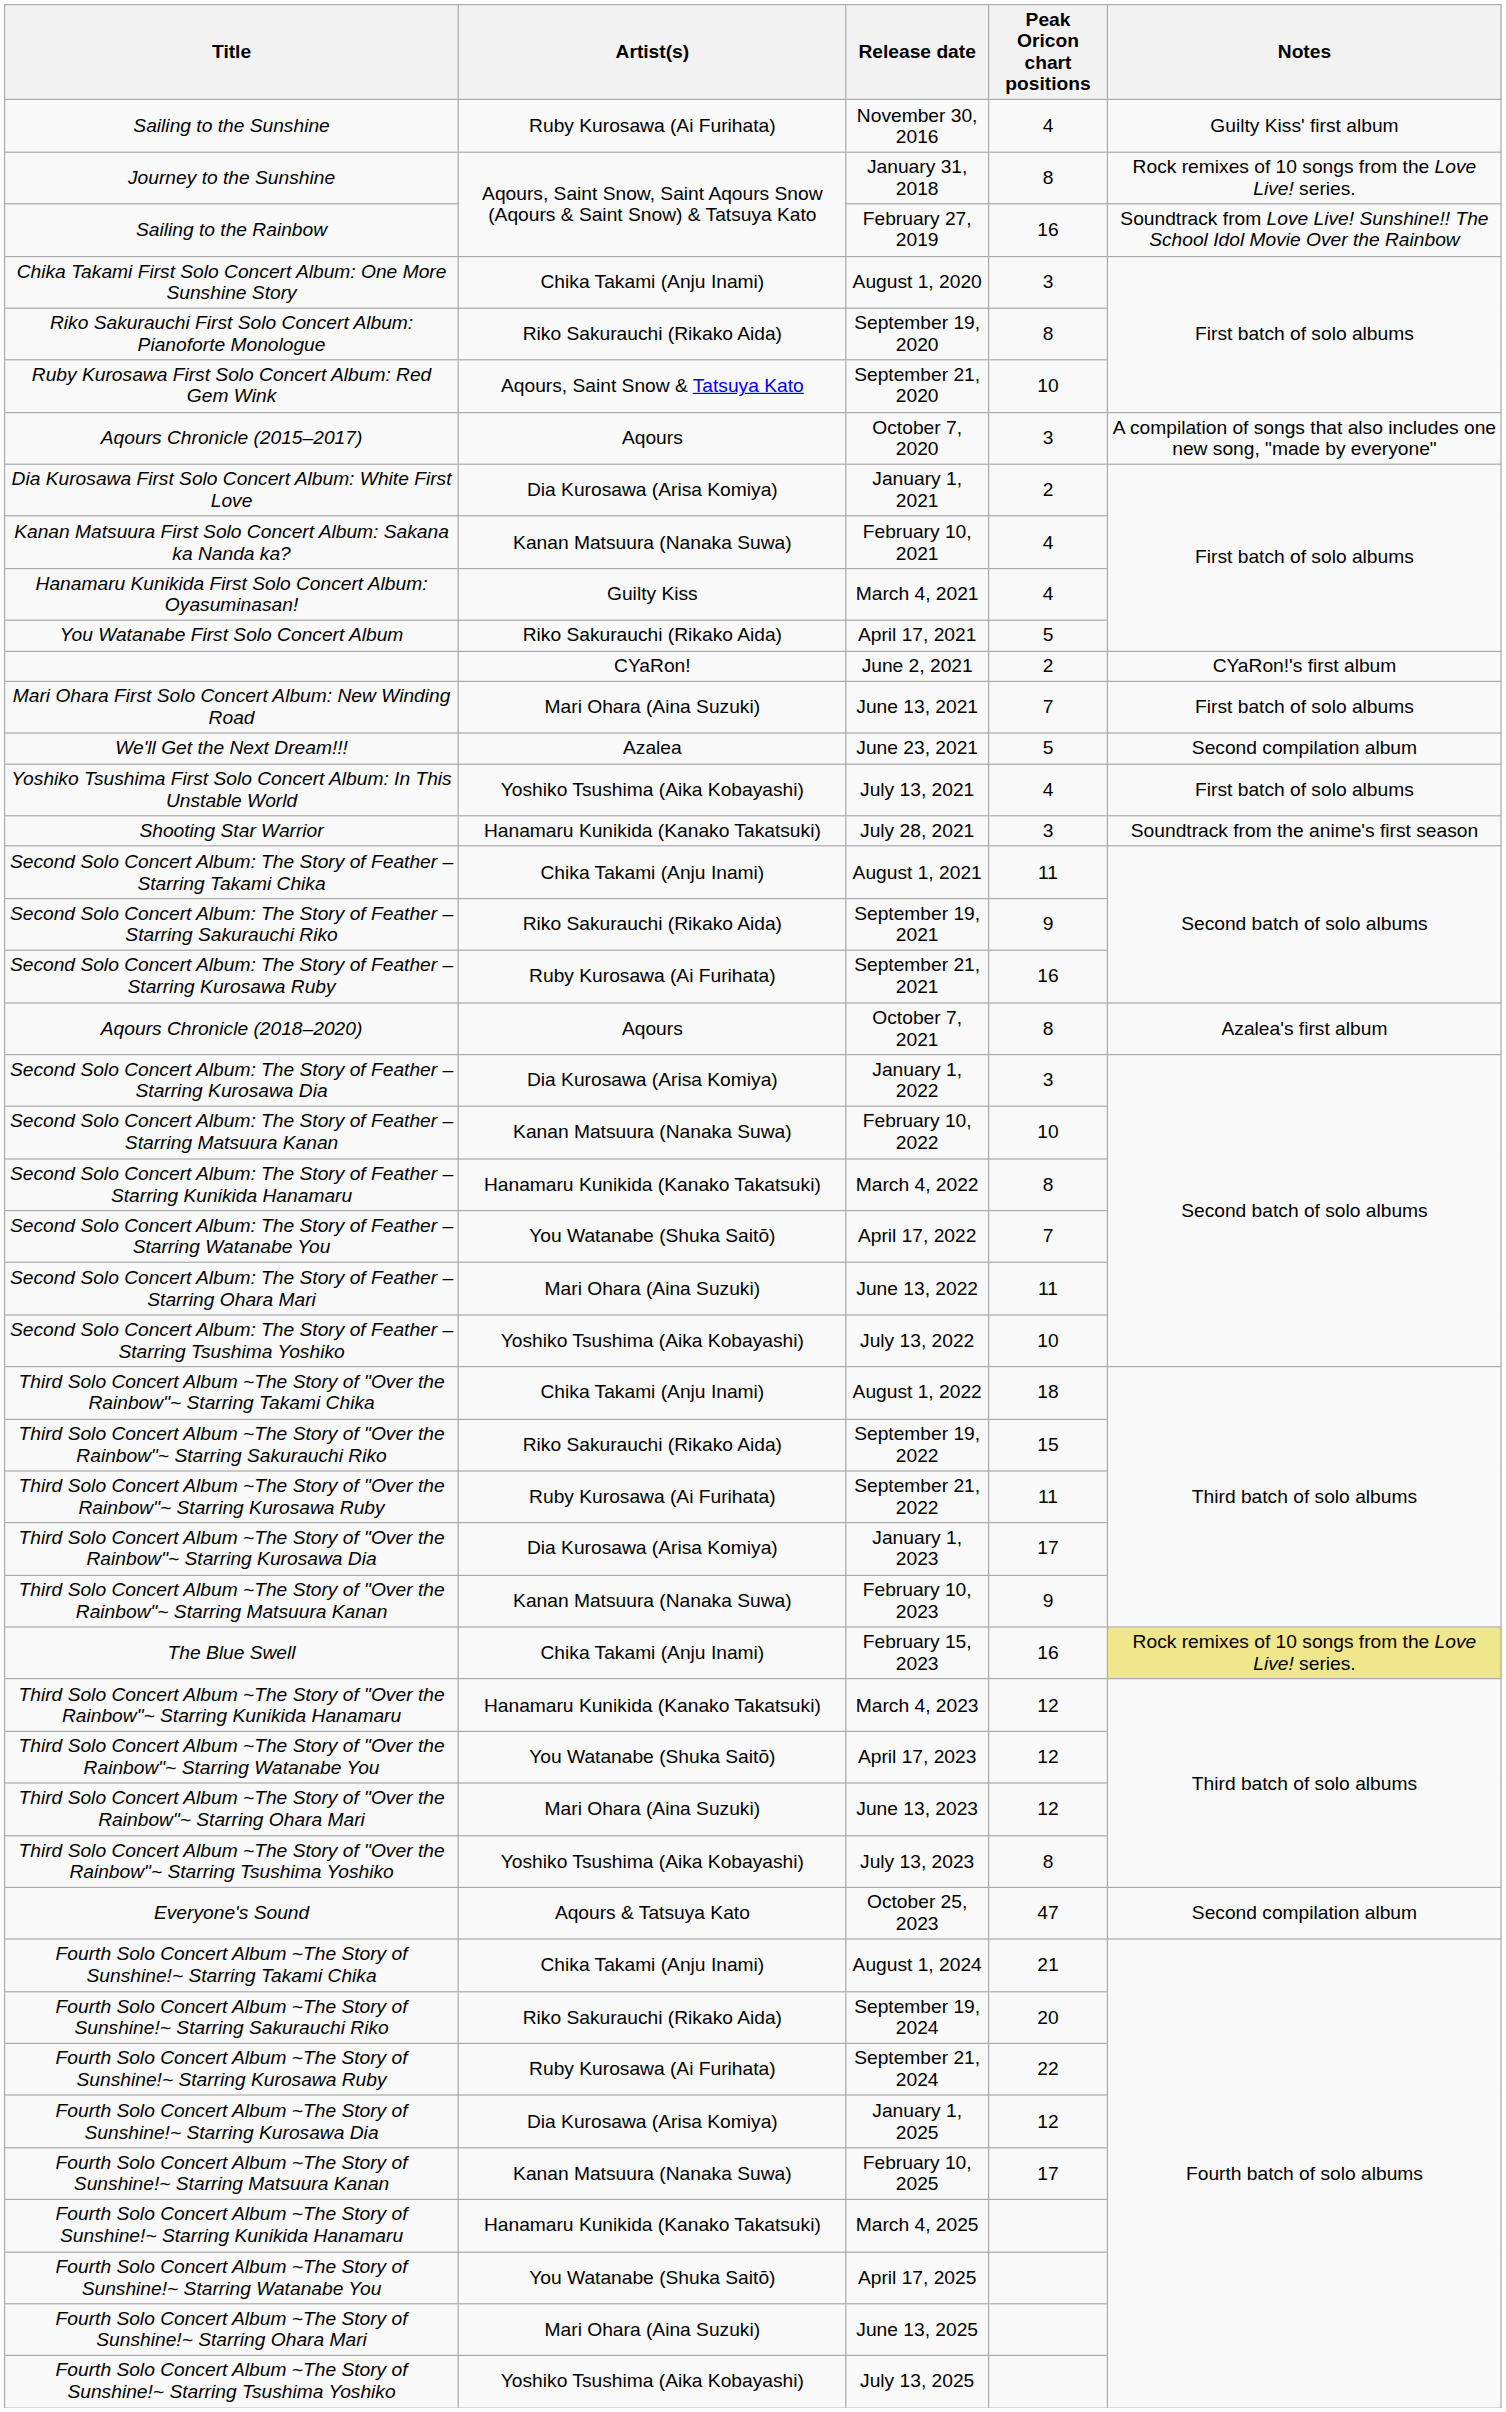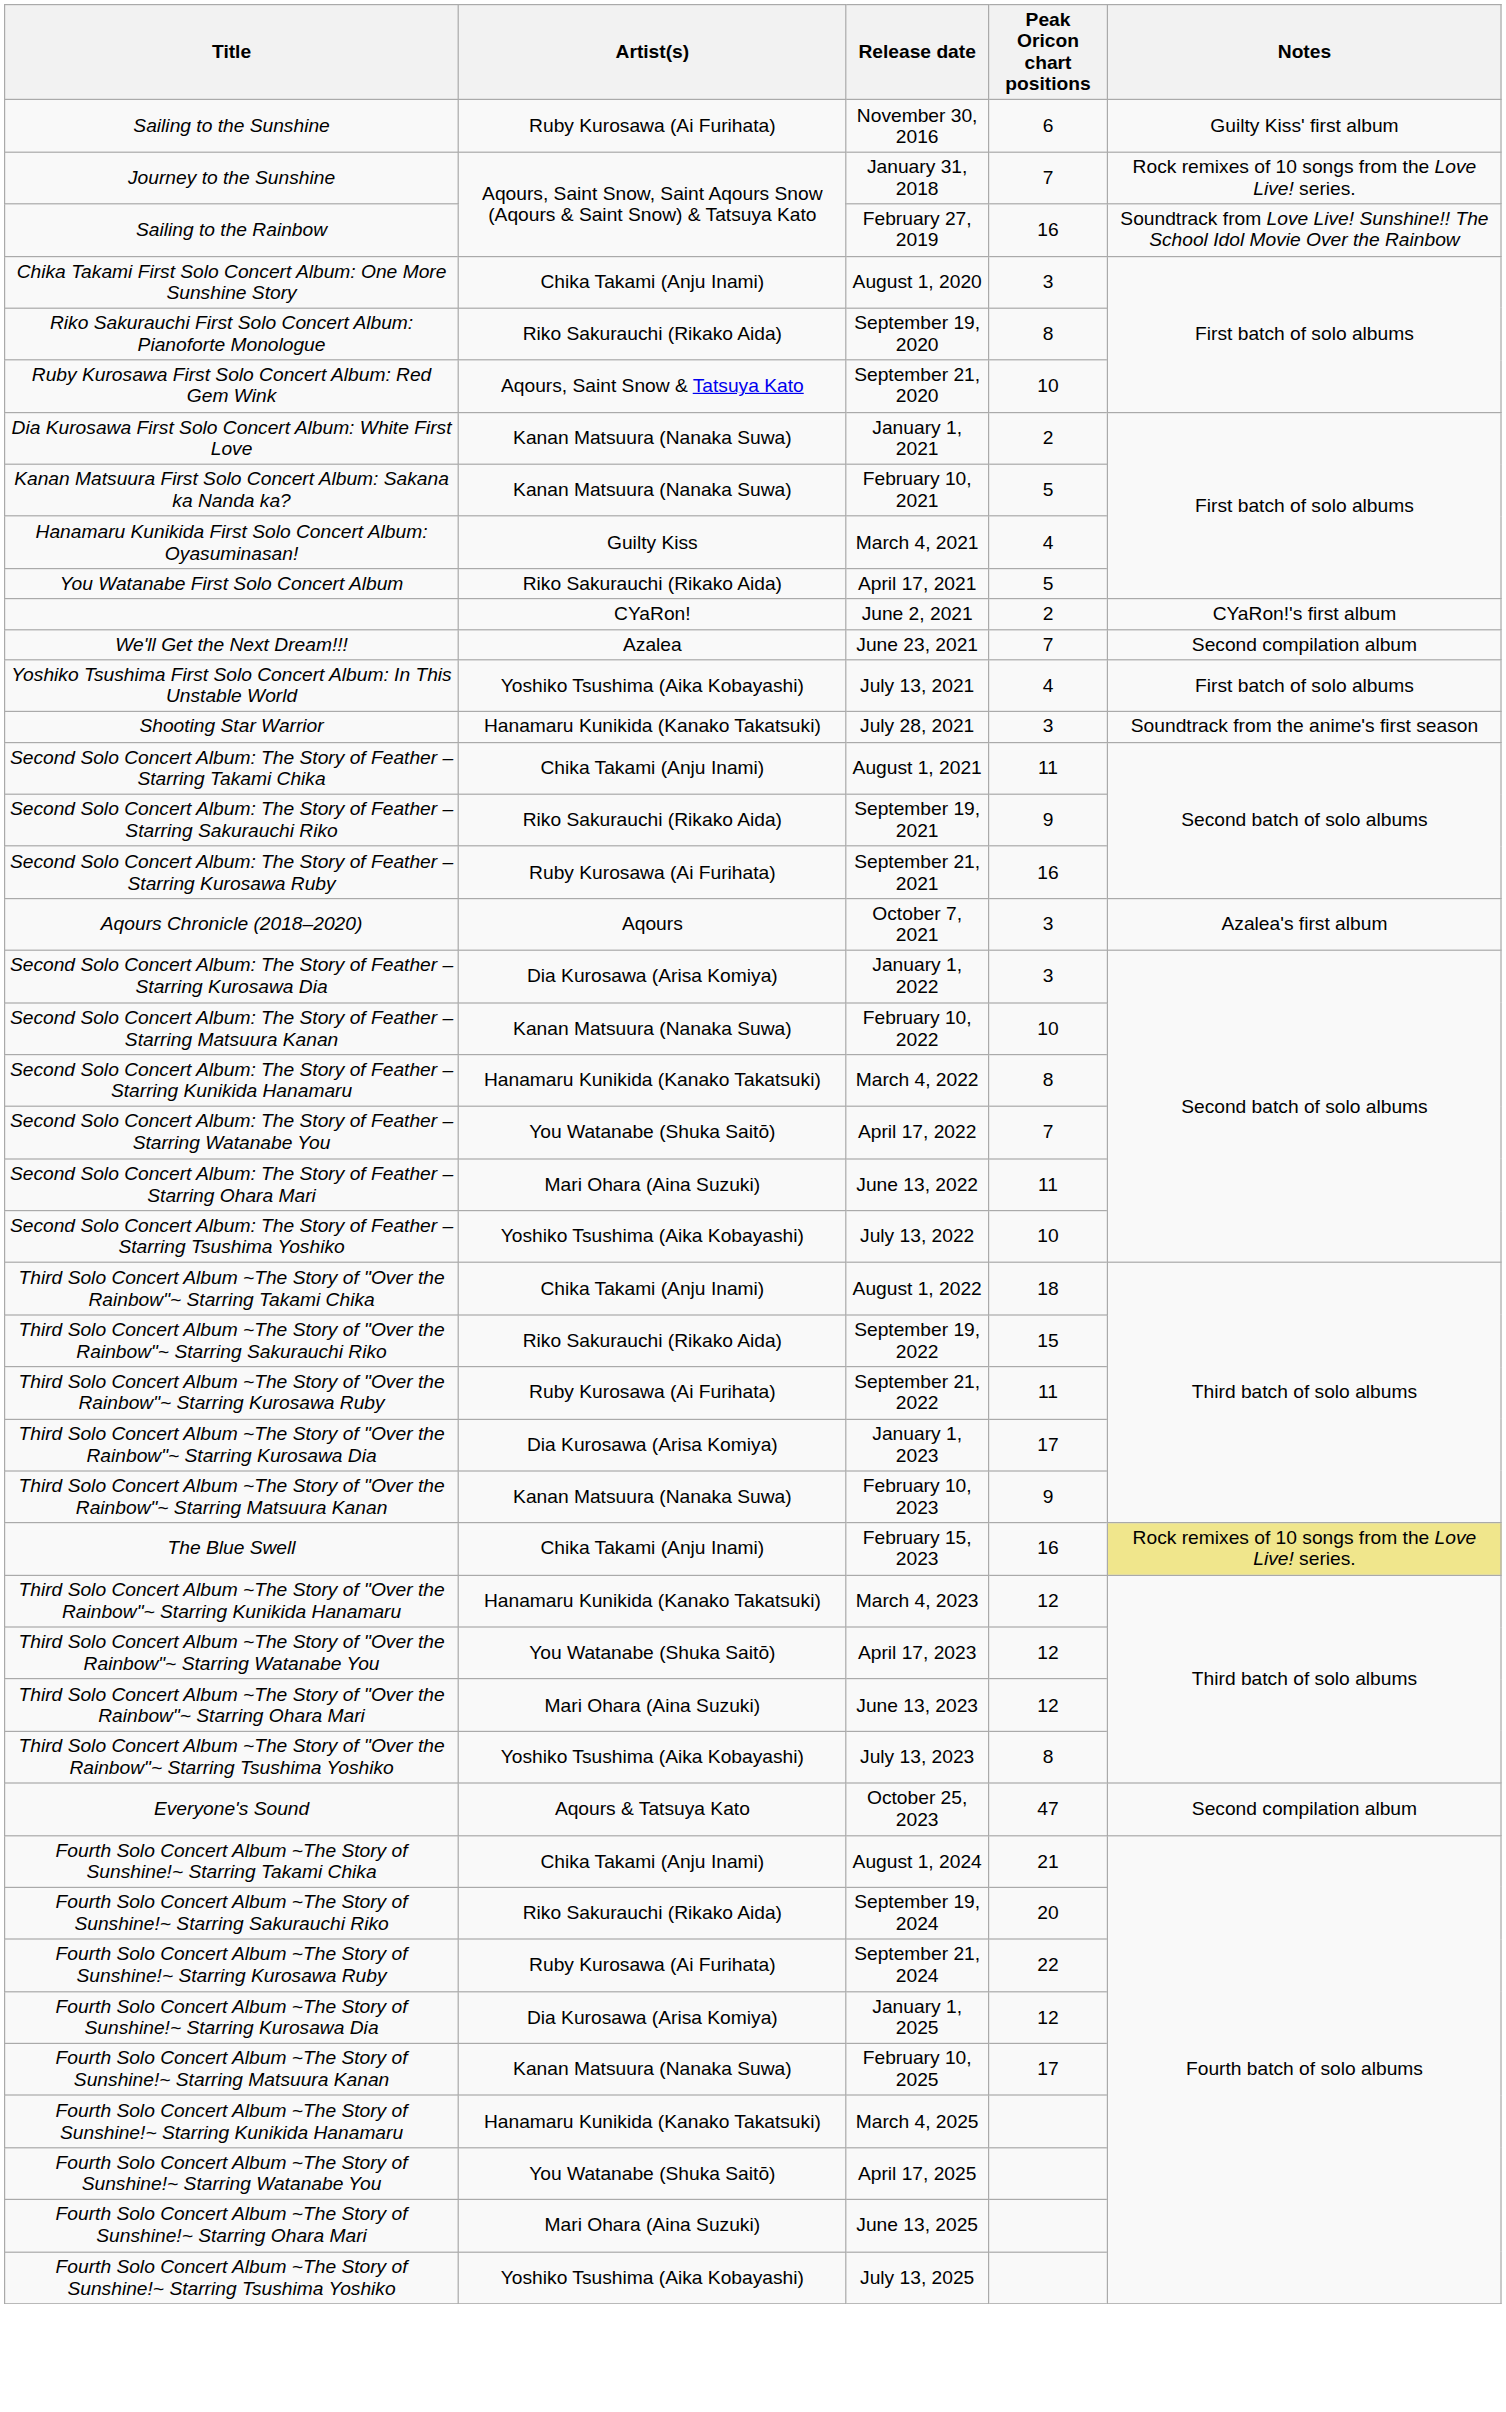 <table class="wikitable" style="text-align:center;">
 <tr>
 <th scope="col" rowspan="1">Title</th>
 <th scope="col" rowspan="1">Artist(s)</th>
 <th scope="col" colspan="1">Release date</th>
 <th scope="col" rowspan="1">Peak Oricon<br>chart positions<br></th>
 <th scope="col" rowspan="1">Notes</th>
 </tr>
 <tr>
 <td><em>Sailing to the Sunshine</em></td>
 <td>Ruby Kurosawa (Ai Furihata)</td>
 <td>November 30, 2016</td>
-<td>4</td>
+<td>6</td>
 <td>Guilty Kiss' first album</td>
 </tr>
 <tr>
 <td><em>Journey to the Sunshine</em></td>
 <td rowspan="2">Aqours, Saint Snow, Saint Aqours Snow (Aqours & Saint Snow) & Tatsuya Kato</td>
 <td>January 31, 2018</td>
-<td>8</td>
+<td>7</td>
 <td>Rock remixes of 10 songs from the <em>Love Live!</em> series.</td>
 </tr>
 <tr>
 <td><em>Sailing to the Rainbow</em></td>
 <td>February 27, 2019</td>
 <td>16</td>
 <td>Soundtrack from <em>Love Live! Sunshine!! The School Idol Movie Over the Rainbow</em></td>
 </tr>
 <tr>
 <td><em>Chika Takami First Solo Concert Album: One More Sunshine Story</em></td>
 <td>Chika Takami (Anju Inami)</td>
 <td>August 1, 2020</td>
 <td>3</td>
 <td rowspan="3">First batch of solo albums</td>
 </tr>
 <tr>
 <td><em>Riko Sakurauchi First Solo Concert Album: Pianoforte Monologue</em></td>
 <td>Riko Sakurauchi (Rikako Aida)</td>
 <td>September 19, 2020</td>
 <td>8</td>
 </tr>
 <tr>
 <td><em>Ruby Kurosawa First Solo Concert Album: Red Gem Wink</em></td>
 <td>Aqours, Saint Snow & <a href='#'>Tatsuya Kato</a></td>
 <td>September 21, 2020</td>
 <td>10</td>
 </tr>
 <tr>
-<td><em>Aqours Chronicle (2015–2017)</em></td>
-<td>Aqours</td>
-<td>October 7, 2020</td>
-<td>3</td>
-<td>A compilation of songs that also includes one new song, "made by everyone"</td>
-</tr>
-<tr>
 <td><em>Dia Kurosawa First Solo Concert Album: White First Love</em></td>
-<td>Dia Kurosawa (Arisa Komiya)</td>
+<td>Kanan Matsuura (Nanaka Suwa)</td>
 <td>January 1, 2021</td>
 <td>2</td>
 <td rowspan="4">First batch of solo albums</td>
 </tr>
 <tr>
 <td><em>Kanan Matsuura First Solo Concert Album: Sakana ka Nanda ka?</em></td>
 <td>Kanan Matsuura (Nanaka Suwa)</td>
 <td>February 10, 2021</td>
-<td>4</td>
+<td>5</td>
 </tr>
 <tr>
 <td><em>Hanamaru Kunikida First Solo Concert Album: Oyasuminasan!</em></td>
 <td>Guilty Kiss</td>
 <td>March 4, 2021</td>
 <td>4</td>
 </tr>
 <tr>
 <td><em>You Watanabe First Solo Concert Album</em></td>
 <td>Riko Sakurauchi (Rikako Aida)</td>
 <td>April 17, 2021</td>
 <td>5</td>
 </tr>
 <tr>
 <td></td>
 <td>CYaRon!</td>
 <td>June 2, 2021</td>
 <td>2</td>
 <td>CYaRon!'s first album</td>
 </tr>
 <tr>
-<td><em>Mari Ohara First Solo Concert Album: New Winding Road</em></td>
-<td>Mari Ohara (Aina Suzuki)</td>
-<td>June 13, 2021</td>
-<td>7</td>
-<td>First batch of solo albums</td>
-</tr>
-<tr>
 <td><em>We'll Get the Next Dream!!!</em></td>
 <td>Azalea</td>
 <td>June 23, 2021</td>
-<td>5</td>
+<td>7</td>
 <td>Second compilation album</td>
 </tr>
 <tr>
 <td><em>Yoshiko Tsushima First Solo Concert Album: In This Unstable World</em></td>
 <td>Yoshiko Tsushima (Aika Kobayashi)</td>
 <td>July 13, 2021</td>
 <td>4</td>
 <td>First batch of solo albums</td>
 </tr>
 <tr>
 <td><em>Shooting Star Warrior</em></td>
 <td>Hanamaru Kunikida (Kanako Takatsuki)</td>
 <td>July 28, 2021</td>
 <td>3</td>
 <td>Soundtrack from the anime's first season</td>
 </tr>
 <tr>
 <td><em>Second Solo Concert Album: The Story of Feather – Starring Takami Chika</em></td>
 <td>Chika Takami (Anju Inami)</td>
 <td>August 1, 2021</td>
 <td>11</td>
 <td rowspan="3">Second batch of solo albums</td>
 </tr>
 <tr>
 <td><em>Second Solo Concert Album: The Story of Feather – Starring Sakurauchi Riko</em></td>
 <td>Riko Sakurauchi (Rikako Aida)</td>
 <td>September 19, 2021</td>
 <td>9</td>
 </tr>
 <tr>
 <td><em>Second Solo Concert Album: The Story of Feather – Starring Kurosawa Ruby</em></td>
 <td>Ruby Kurosawa (Ai Furihata)</td>
 <td>September 21, 2021</td>
 <td>16</td>
 </tr>
 <tr>
 <td><em>Aqours Chronicle (2018–2020)</em></td>
 <td>Aqours</td>
 <td>October 7, 2021</td>
-<td>8</td>
+<td>3</td>
 <td>Azalea's first album</td>
 </tr>
 <tr>
 <td><em>Second Solo Concert Album: The Story of Feather – Starring Kurosawa Dia</em></td>
 <td>Dia Kurosawa (Arisa Komiya)</td>
 <td>January 1, 2022</td>
 <td>3</td>
 <td rowspan="6">Second batch of solo albums</td>
 </tr>
 <tr>
 <td><em>Second Solo Concert Album: The Story of Feather – Starring Matsuura Kanan</em></td>
 <td>Kanan Matsuura (Nanaka Suwa)</td>
 <td>February 10, 2022</td>
 <td>10</td>
 </tr>
 <tr>
 <td><em>Second Solo Concert Album: The Story of Feather – Starring Kunikida Hanamaru</em></td>
 <td>Hanamaru Kunikida (Kanako Takatsuki)</td>
 <td>March 4, 2022</td>
 <td>8</td>
 </tr>
 <tr>
 <td><em>Second Solo Concert Album: The Story of Feather – Starring Watanabe You</em></td>
 <td>You Watanabe (Shuka Saitō)</td>
 <td>April 17, 2022</td>
 <td>7</td>
 </tr>
 <tr>
 <td><em>Second Solo Concert Album: The Story of Feather – Starring Ohara Mari</em></td>
 <td>Mari Ohara (Aina Suzuki)</td>
 <td>June 13, 2022</td>
 <td>11</td>
 </tr>
 <tr>
 <td><em>Second Solo Concert Album: The Story of Feather – Starring Tsushima Yoshiko</em></td>
 <td>Yoshiko Tsushima (Aika Kobayashi)</td>
 <td>July 13, 2022</td>
 <td>10</td>
 </tr>
 <tr>
 <td><em>Third Solo Concert Album ~The Story of "Over the Rainbow"~ Starring Takami Chika</em></td>
 <td>Chika Takami (Anju Inami)</td>
 <td>August 1, 2022</td>
 <td>18</td>
 <td rowspan="5">Third batch of solo albums</td>
 </tr>
 <tr>
 <td><em>Third Solo Concert Album ~The Story of "Over the Rainbow"~ Starring Sakurauchi Riko</em></td>
 <td>Riko Sakurauchi (Rikako Aida)</td>
 <td>September 19, 2022</td>
 <td>15</td>
 </tr>
 <tr>
 <td><em>Third Solo Concert Album ~The Story of "Over the Rainbow"~ Starring Kurosawa Ruby</em></td>
 <td>Ruby Kurosawa (Ai Furihata)</td>
 <td>September 21, 2022</td>
 <td>11</td>
 </tr>
 <tr>
 <td><em>Third Solo Concert Album ~The Story of "Over the Rainbow"~ Starring Kurosawa Dia</em></td>
 <td>Dia Kurosawa (Arisa Komiya)</td>
 <td>January 1, 2023</td>
 <td>17</td>
 </tr>
 <tr>
 <td><em>Third Solo Concert Album ~The Story of "Over the Rainbow"~ Starring Matsuura Kanan</em></td>
 <td>Kanan Matsuura (Nanaka Suwa)</td>
 <td>February 10, 2023</td>
 <td>9</td>
 </tr>
 <tr>
 <td><em>The Blue Swell</em></td>
 <td>Chika Takami (Anju Inami)</td>
 <td>February 15, 2023</td>
 <td>16</td>
 <td style="background: khaki;">Rock remixes of 10 songs from the <em>Love Live!</em> series.</td>
 </tr>
 <tr>
 <td><em>Third Solo Concert Album ~The Story of "Over the Rainbow"~ Starring Kunikida Hanamaru</em></td>
 <td>Hanamaru Kunikida (Kanako Takatsuki)</td>
 <td>March 4, 2023</td>
 <td>12</td>
 <td rowspan="4">Third batch of solo albums</td>
 </tr>
 <tr>
 <td><em>Third Solo Concert Album ~The Story of "Over the Rainbow"~ Starring Watanabe You</em></td>
 <td>You Watanabe (Shuka Saitō)</td>
 <td>April 17, 2023</td>
 <td>12</td>
 </tr>
 <tr>
 <td><em>Third Solo Concert Album ~The Story of "Over the Rainbow"~ Starring Ohara Mari</em></td>
 <td>Mari Ohara (Aina Suzuki)</td>
 <td>June 13, 2023</td>
 <td>12</td>
 </tr>
 <tr>
 <td><em>Third Solo Concert Album ~The Story of "Over the Rainbow"~ Starring Tsushima Yoshiko</em></td>
 <td>Yoshiko Tsushima (Aika Kobayashi)</td>
 <td>July 13, 2023</td>
 <td>8</td>
 </tr>
 <tr>
 <td><em>Everyone's Sound</em></td>
 <td>Aqours & Tatsuya Kato</td>
 <td>October 25, 2023</td>
 <td>47</td>
 <td>Second compilation album</td>
 </tr>
 <tr>
 <td><em>Fourth Solo Concert Album ~The Story of Sunshine!~ Starring Takami Chika</em></td>
 <td>Chika Takami (Anju Inami)</td>
 <td>August 1, 2024</td>
 <td>21</td>
 <td rowspan="9">Fourth batch of solo albums</td>
 </tr>
 <tr>
 <td><em>Fourth Solo Concert Album ~The Story of Sunshine!~ Starring Sakurauchi Riko</em></td>
 <td>Riko Sakurauchi (Rikako Aida)</td>
 <td>September 19, 2024</td>
 <td>20</td>
 </tr>
 <tr>
 <td><em>Fourth Solo Concert Album ~The Story of Sunshine!~ Starring Kurosawa Ruby</em></td>
 <td>Ruby Kurosawa (Ai Furihata)</td>
 <td>September 21, 2024</td>
 <td>22</td>
 </tr>
 <tr>
 <td><em>Fourth Solo Concert Album ~The Story of Sunshine!~ Starring Kurosawa Dia</em></td>
 <td>Dia Kurosawa (Arisa Komiya)</td>
 <td>January 1, 2025</td>
 <td>12</td>
 </tr>
 <tr>
 <td><em>Fourth Solo Concert Album ~The Story of Sunshine!~ Starring Matsuura Kanan</em></td>
 <td>Kanan Matsuura (Nanaka Suwa)</td>
 <td>February 10, 2025</td>
 <td>17</td>
 </tr>
 <tr>
 <td><em>Fourth Solo Concert Album ~The Story of Sunshine!~ Starring Kunikida Hanamaru</em></td>
 <td>Hanamaru Kunikida (Kanako Takatsuki)</td>
 <td>March 4, 2025</td>
 <td></td>
 </tr>
 <tr>
 <td><em>Fourth Solo Concert Album ~The Story of Sunshine!~ Starring Watanabe You</em></td>
 <td>You Watanabe (Shuka Saitō)</td>
 <td>April 17, 2025</td>
 <td></td>
 </tr>
 <tr>
 <td><em>Fourth Solo Concert Album ~The Story of Sunshine!~ Starring Ohara Mari</em></td>
 <td>Mari Ohara (Aina Suzuki)</td>
 <td>June 13, 2025</td>
 <td></td>
 </tr>
 <tr>
 <td><em>Fourth Solo Concert Album ~The Story of Sunshine!~ Starring Tsushima Yoshiko</em></td>
 <td>Yoshiko Tsushima (Aika Kobayashi)</td>
 <td>July 13, 2025</td>
 <td></td>
 </tr>
 </table>
